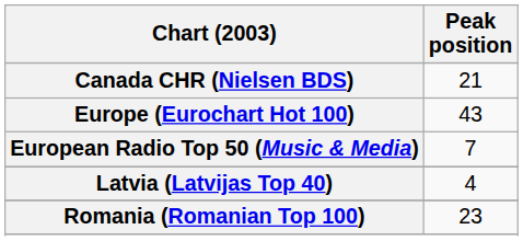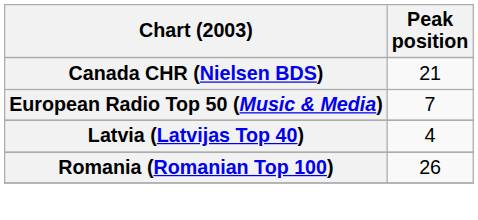 <table class="wikitable sortable plainrowheaders">
 <tr>
 <th>Chart (2003)</th>
 <th>Peak<br>position</th>
 </tr>
 <tr>
 </tr>
 <tr>
 </tr>
 <tr>
 </tr>
 <tr>
 <th scope="row">Canada CHR (<a href='#'>Nielsen BDS</a>)</th>
 <td align="center">21</td>
-</tr>
-<tr>
-<th scope="row">Europe (<a href='#'>Eurochart Hot 100</a>)</th>
-<td align="center">43</td>
 </tr>
 <tr>
 <th scope="row">European Radio Top 50 (<em><a href='#'>Music & Media</a></em>)</th>
 <td align="center">7</td>
 </tr>
 <tr>
 </tr>
 <tr>
 </tr>
 <tr>
 </tr>
 <tr>
 <th scope="row">Latvia (<a href='#'>Latvijas Top 40</a>)</th>
 <td align="center">4</td>
 </tr>
 <tr>
 </tr>
 <tr>
 </tr>
 <tr>
 </tr>
 <tr>
 <th scope="row">Romania (<a href='#'>Romanian Top 100</a>)</th>
-<td align="center">23</td>
+<td align="center">26</td>
 </tr>
 <tr>
 </tr>
 <tr>
 </tr>
 <tr>
 </tr>
 <tr>
 </tr>
 <tr>
 </tr>
 <tr>
 </tr>
 <tr>
 </tr>
 <tr>
 </tr>
 <tr>
 </tr>
 </table>
